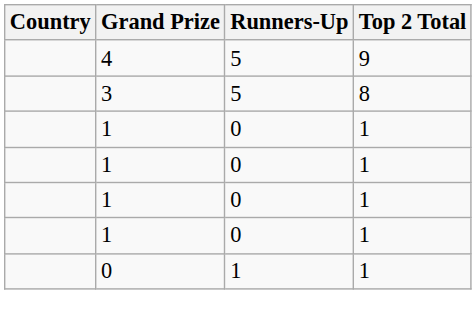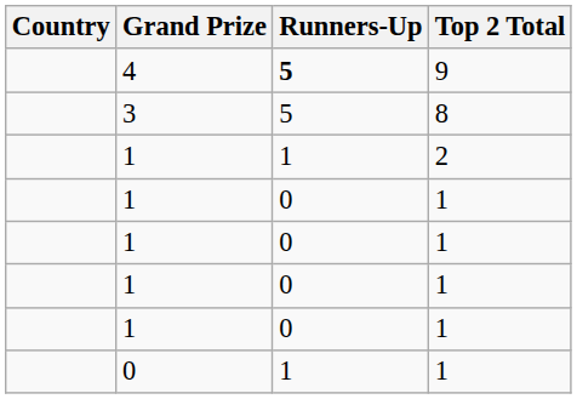 <table class="wikitable sortable">
 <tr>
 <th>Country</th>
 <th>Grand Prize</th>
 <th>Runners-Up</th>
 <th>Top 2 Total</th>
 </tr>
 <tr>
 <td></td>
 <td>4</td>
-<td>5</td>
+<td><strong>5</strong></td>
 <td>9</td>
 </tr>
 <tr>
 <td></td>
 <td>3</td>
 <td>5</td>
 <td>8</td>
+</tr>
+<tr>
+<td></td>
+<td>1</td>
+<td>1</td>
+<td>2</td>
 </tr>
 <tr>
 <td></td>
 <td>1</td>
 <td>0</td>
 <td>1</td>
 </tr>
 <tr>
 <td></td>
 <td>1</td>
 <td>0</td>
 <td>1</td>
 </tr>
 <tr>
 <td></td>
 <td>1</td>
 <td>0</td>
 <td>1</td>
 </tr>
 <tr>
 <td></td>
 <td>1</td>
 <td>0</td>
 <td>1</td>
 </tr>
 <tr>
 <td></td>
 <td>0</td>
 <td>1</td>
 <td>1</td>
 </tr>
 </table>
